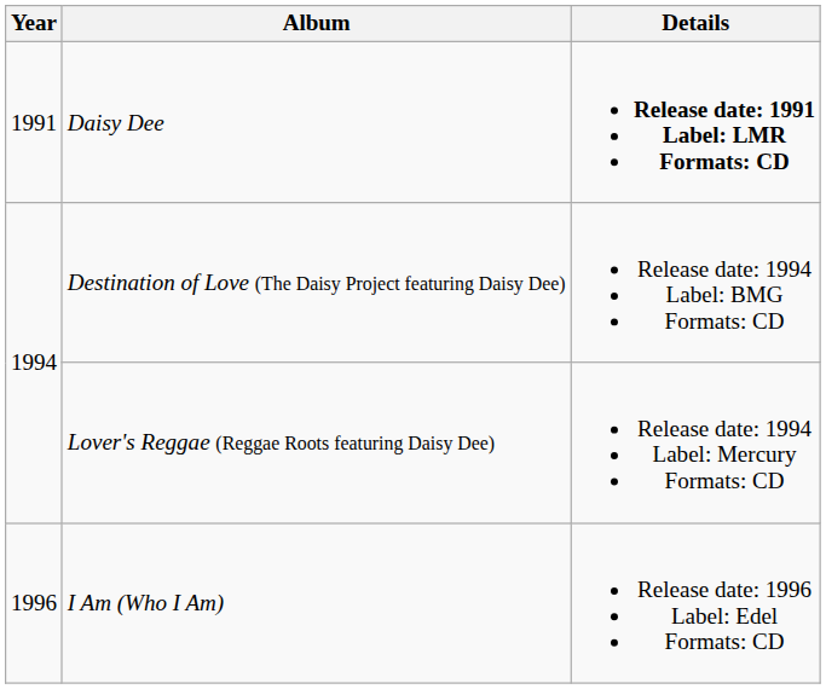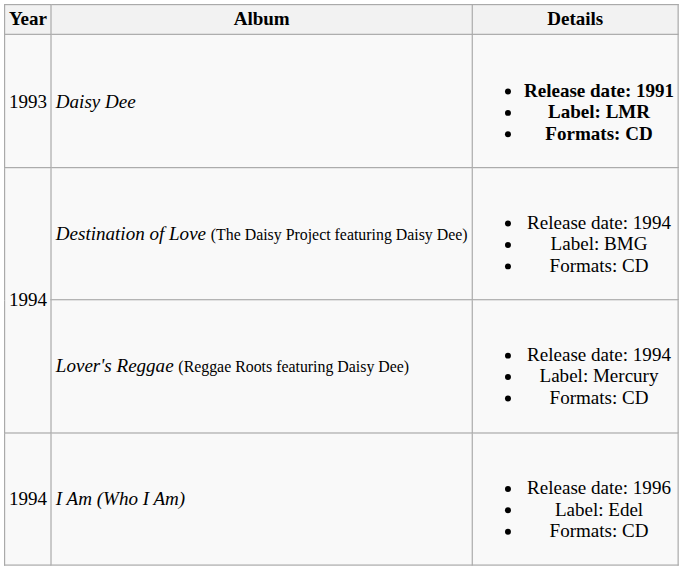 <table class="wikitable" style="text-align:center;">
 <tr>
 <th>Year</th>
 <th>Album</th>
 <th>Details</th>
 </tr>
 <tr>
-<td>1991</td>
+<td>1993</td>
 <td align="left"><em>Daisy Dee</em></td>
 <td><strong><br><ul><li>Release date: 1991</li><li>Label: LMR</li><li>Formats: CD</li></ul></strong></td>
 </tr>
 <tr>
 <td rowspan="2">1994</td>
 <td align="left"><em>Destination of Love</em> <small>(The Daisy Project featuring Daisy Dee)</small></td>
 <td><br><ul><li>Release date: 1994</li><li>Label: BMG</li><li>Formats: CD</li></ul></td>
 </tr>
 <tr>
 <td align="left"><em>Lover's Reggae</em> <small>(Reggae Roots featuring Daisy Dee)</small></td>
 <td><br><ul><li>Release date: 1994</li><li>Label: Mercury</li><li>Formats: CD</li></ul></td>
 </tr>
 <tr>
-<td>1996</td>
+<td>1994</td>
 <td align="left"><em>I Am (Who I Am)</em></td>
 <td><br><ul><li>Release date: 1996</li><li>Label: Edel</li><li>Formats: CD</li></ul></td>
 </tr>
 </table>
